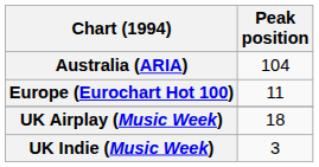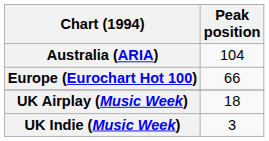 <table class="wikitable sortable plainrowheaders" style="text-align:center">
 <tr>
 <th>Chart (1994)</th>
 <th>Peak<br>position</th>
 </tr>
 <tr>
 <th scope="row">Australia (<a href='#'>ARIA</a>)</th>
 <td>104</td>
 </tr>
 <tr>
 <th scope="row">Europe (<a href='#'>Eurochart Hot 100</a>)</th>
-<td>11</td>
+<td>66</td>
 </tr>
 <tr>
 </tr>
 <tr>
 </tr>
 <tr>
 </tr>
 <tr>
 </tr>
 <tr>
 </tr>
 <tr>
 <th scope="row">UK Airplay (<em><a href='#'>Music Week</a></em>)</th>
 <td>18</td>
 </tr>
 <tr>
 <th scope="row">UK Indie (<em><a href='#'>Music Week</a></em>)</th>
 <td align=center>3</td>
 </tr>
 </table>
